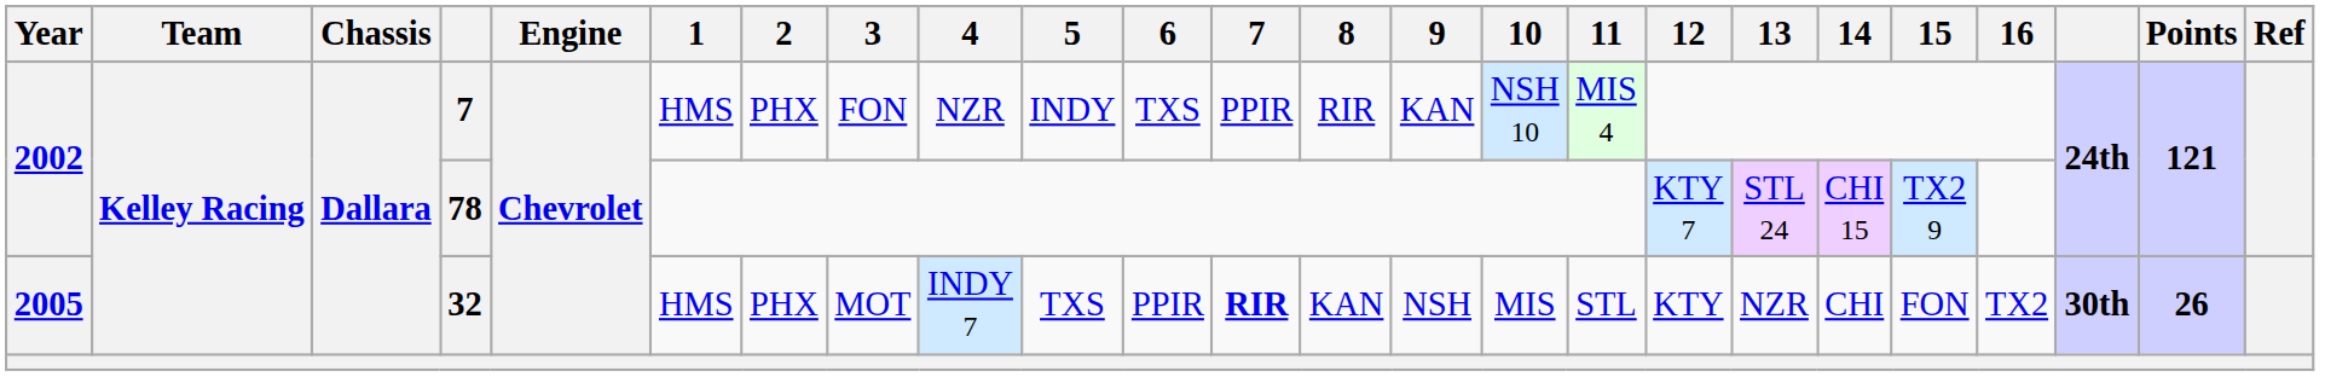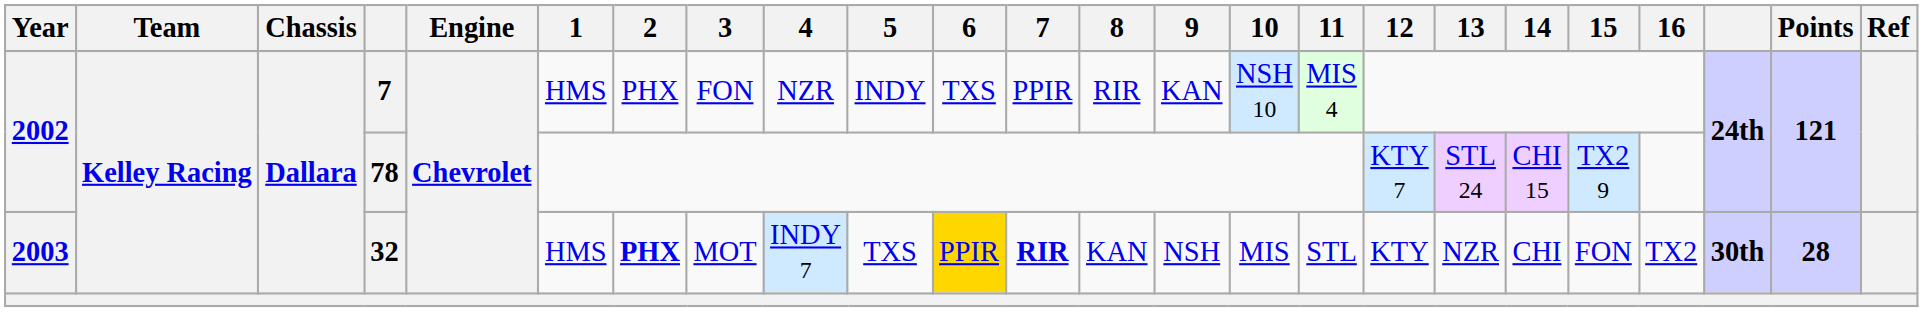 <table class="wikitable" style="text-align:center; font-size:85%">
 <tr>
 <th scope="col">Year</th>
 <th scope="col">Team</th>
 <th scope="col">Chassis</th>
 <th scope="col"></th>
 <th scope="col">Engine</th>
 <th scope="col">1</th>
 <th scope="col">2</th>
 <th scope="col">3</th>
 <th scope="col">4</th>
 <th scope="col">5</th>
 <th scope="col">6</th>
 <th scope="col">7</th>
 <th scope="col">8</th>
 <th scope="col">9</th>
 <th scope="col">10</th>
 <th scope="col">11</th>
 <th scope="col">12</th>
 <th scope="col">13</th>
 <th scope="col">14</th>
 <th scope="col">15</th>
 <th scope="col">16</th>
 <th scope="col"></th>
 <th scope="col">Points</th>
 <th scope="col">Ref</th>
 </tr>
 <tr>
 <th rowspan=2><a href='#'>2002</a></th>
 <th rowspan=3 nowrap><a href='#'>Kelley Racing</a></th>
 <th rowspan=3><a href='#'>Dallara</a></th>
 <th>7</th>
 <th rowspan=3><a href='#'>Chevrolet</a></th>
 <td><a href='#'>HMS</a></td>
 <td><a href='#'>PHX</a></td>
 <td><a href='#'>FON</a></td>
 <td><a href='#'>NZR</a></td>
 <td><a href='#'>INDY</a></td>
 <td><a href='#'>TXS</a></td>
 <td><a href='#'>PPIR</a></td>
 <td><a href='#'>RIR</a></td>
 <td><a href='#'>KAN</a></td>
 <td style="background:#CFEAFF;"><a href='#'>NSH</a><br><small>10</small></td>
 <td style="background:#DFFFDF;"><a href='#'>MIS</a><br><small>4</small></td>
 <td colspan=5></td>
 <th rowspan=2 style="background:#CFCFFF;">24th</th>
 <th rowspan=2 style="background:#CFCFFF;">121</th>
 <th rowspan=2></th>
 </tr>
 <tr>
 <th>78</th>
 <td colspan=11></td>
 <td style="background:#CFEAFF;"><a href='#'>KTY</a><br><small>7</small></td>
 <td style="background:#EFCFFF;"><a href='#'>STL</a><br><small>24</small></td>
 <td style="background:#EFCFFF;"><a href='#'>CHI</a><br><small>15</small></td>
 <td style="background:#CFEAFF;"><a href='#'>TX2</a><br><small>9</small></td>
 <td></td>
 </tr>
 <tr>
-<th scope="row"><a href='#'>2005</a></th>
+<th scope="row"><a href='#'>2003</a></th>
 <th>32</th>
 <td><a href='#'>HMS</a></td>
-<td><a href='#'>PHX</a></td>
+<td><strong><a href='#'>PHX</a></strong></td>
 <td><a href='#'>MOT</a></td>
 <td style="background:#CFEAFF;"><a href='#'>INDY</a><br><small>7</small></td>
 <td><a href='#'>TXS</a></td>
-<td><a href='#'>PPIR</a></td>
+<td style="background: gold;"><a href='#'>PPIR</a></td>
 <td><strong><a href='#'>RIR</a></strong></td>
 <td><a href='#'>KAN</a></td>
 <td><a href='#'>NSH</a></td>
 <td><a href='#'>MIS</a></td>
 <td><a href='#'>STL</a></td>
 <td><a href='#'>KTY</a></td>
 <td><a href='#'>NZR</a></td>
 <td><a href='#'>CHI</a></td>
 <td><a href='#'>FON</a></td>
 <td><a href='#'>TX2</a></td>
 <th style="background:#CFCFFF;">30th</th>
-<th style="background:#CFCFFF;">26</th>
+<th style="background:#CFCFFF;">28</th>
 <th></th>
 </tr>
 <tr>
 <th colspan="24"></th>
 </tr>
 </table>
